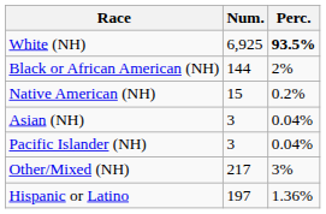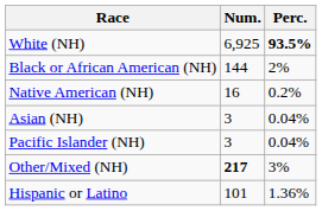 <table class="wikitable">
 <tr>
 <th>Race</th>
 <th>Num.</th>
 <th>Perc.</th>
 </tr>
 <tr>
 <td><a href='#'>White</a> (NH)</td>
 <td>6,925</td>
 <td><strong>93.5%</strong></td>
 </tr>
 <tr>
 <td><a href='#'>Black or African American</a> (NH)</td>
 <td>144</td>
 <td>2%</td>
 </tr>
 <tr>
 <td><a href='#'>Native American</a> (NH)</td>
-<td>15</td>
+<td>16</td>
 <td>0.2%</td>
 </tr>
 <tr>
 <td><a href='#'>Asian</a> (NH)</td>
 <td>3</td>
 <td>0.04%</td>
 </tr>
 <tr>
 <td><a href='#'>Pacific Islander</a> (NH)</td>
 <td>3</td>
 <td>0.04%</td>
 </tr>
 <tr>
 <td><a href='#'>Other/Mixed</a> (NH)</td>
-<td>217</td>
+<td><strong>217</strong></td>
 <td>3%</td>
 </tr>
 <tr>
 <td><a href='#'>Hispanic</a> or <a href='#'>Latino</a></td>
-<td>197</td>
+<td>101</td>
 <td>1.36%</td>
 </tr>
 </table>
